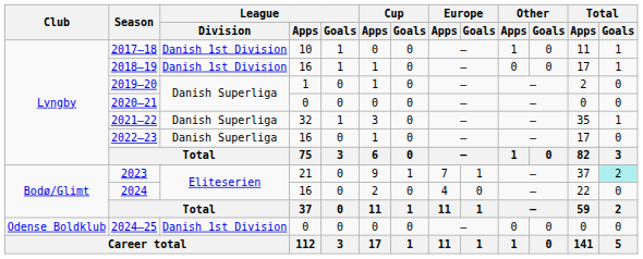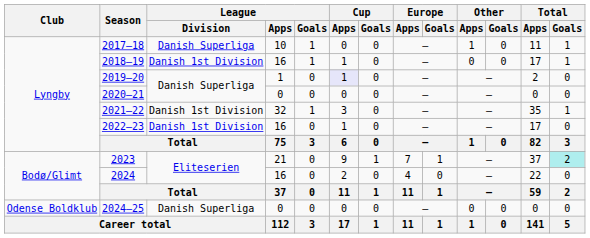 <table class="wikitable" style="text-align:center">
 <tr>
 <th rowspan="2">Club</th>
 <th rowspan="2">Season</th>
 <th colspan="3">League</th>
 <th colspan="2">Cup</th>
 <th colspan="2">Europe</th>
 <th colspan="2">Other</th>
 <th colspan="2">Total</th>
 </tr>
 <tr>
 <th>Division</th>
 <th>Apps</th>
 <th>Goals</th>
 <th>Apps</th>
 <th>Goals</th>
 <th>Apps</th>
 <th>Goals</th>
 <th>Apps</th>
 <th>Goals</th>
 <th>Apps</th>
 <th>Goals</th>
 </tr>
 <tr>
 <td rowspan="7"><a href='#'>Lyngby</a></td>
 <td><a href='#'>2017–18</a></td>
-<td><a href='#'>Danish 1st Division</a></td>
+<td><a href='#'>Danish Superliga</a></td>
 <td>10</td>
 <td>1</td>
 <td>0</td>
 <td>0</td>
 <td colspan="2">—</td>
 <td>1</td>
 <td>0</td>
 <td>11</td>
 <td>1</td>
 </tr>
 <tr>
 <td><a href='#'>2018–19</a></td>
 <td><a href='#'>Danish 1st Division</a></td>
 <td>16</td>
 <td>1</td>
 <td>1</td>
 <td>0</td>
 <td colspan="2">—</td>
 <td>0</td>
 <td>0</td>
 <td>17</td>
 <td>1</td>
 </tr>
 <tr>
 <td><a href='#'>2019–20</a></td>
 <td rowspan="2">Danish Superliga</td>
 <td>1</td>
 <td>0</td>
-<td>1</td>
+<td style="background: lavender;">1</td>
 <td>0</td>
 <td colspan="2">—</td>
 <td colspan="2">—</td>
 <td>2</td>
 <td>0</td>
 </tr>
 <tr>
 <td><a href='#'>2020–21</a></td>
 <td>0</td>
 <td>0</td>
 <td>0</td>
 <td>0</td>
 <td colspan="2">—</td>
 <td colspan="2">—</td>
 <td>0</td>
 <td>0</td>
 </tr>
 <tr>
 <td><a href='#'>2021–22</a></td>
-<td>Danish Superliga</td>
+<td>Danish 1st Division</td>
 <td>32</td>
 <td>1</td>
 <td>3</td>
 <td>0</td>
 <td colspan="2">—</td>
 <td colspan="2">—</td>
 <td>35</td>
 <td>1</td>
 </tr>
 <tr>
 <td><a href='#'>2022–23</a></td>
-<td>Danish Superliga</td>
+<td><a href='#'>Danish 1st Division</a></td>
 <td>16</td>
 <td>0</td>
 <td>1</td>
 <td>0</td>
 <td colspan="2">—</td>
 <td colspan="2">—</td>
 <td>17</td>
 <td>0</td>
 </tr>
 <tr>
 <th colspan="2">Total</th>
 <th>75</th>
 <th>3</th>
 <th>6</th>
 <th>0</th>
 <th colspan="2">—</th>
 <th>1</th>
 <th>0</th>
 <th>82</th>
 <th>3</th>
 </tr>
 <tr>
 <td rowspan="3"><a href='#'>Bodø/Glimt</a></td>
 <td><a href='#'>2023</a></td>
 <td rowspan="2"><a href='#'>Eliteserien</a></td>
 <td>21</td>
 <td>0</td>
 <td>9</td>
 <td>1</td>
 <td>7</td>
 <td>1</td>
 <td colspan="2">—</td>
 <td>37</td>
 <td style="background: paleturquoise;">2</td>
 </tr>
 <tr>
 <td><a href='#'>2024</a></td>
 <td>16</td>
 <td>0</td>
 <td>2</td>
 <td>0</td>
 <td>4</td>
 <td>0</td>
 <td colspan="2">—</td>
 <td>22</td>
 <td>0</td>
 </tr>
 <tr>
 <th colspan="2">Total</th>
 <th>37</th>
 <th>0</th>
 <th>11</th>
 <th>1</th>
 <th>11</th>
 <th>1</th>
 <th colspan="2">—</th>
 <th>59</th>
 <th>2</th>
 </tr>
 <tr>
 <td rowspan="1"><a href='#'>Odense Boldklub</a></td>
 <td><a href='#'>2024–25</a></td>
-<td><a href='#'>Danish 1st Division</a></td>
+<td>Danish Superliga</td>
 <td>0</td>
 <td>0</td>
 <td>0</td>
 <td>0</td>
 <td colspan="2">—</td>
 <td>0</td>
 <td>0</td>
 <td>0</td>
 <td>0</td>
 </tr>
 <tr>
 <th colspan="3">Career total</th>
 <th>112</th>
 <th>3</th>
 <th>17</th>
 <th>1</th>
 <th>11</th>
 <th>1</th>
 <th>1</th>
 <th>0</th>
 <th>141</th>
 <th>5</th>
 </tr>
 </table>
